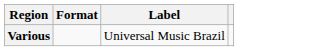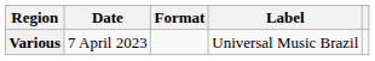 <table class="wikitable plainrowheaders">
 <tr>
 <th scope="col">Region</th>
+<th scope="col">Date</th>
 <th scope="col">Format</th>
 <th scope="col">Label</th>
 <th scope="col" class="unsortable"></th>
 </tr>
 <tr>
 <th scope="row">Various</th>
+<td>7 April 2023</td>
 <td></td>
 <td>Universal Music Brazil</td>
 <td></td>
 </tr>
 </table>
